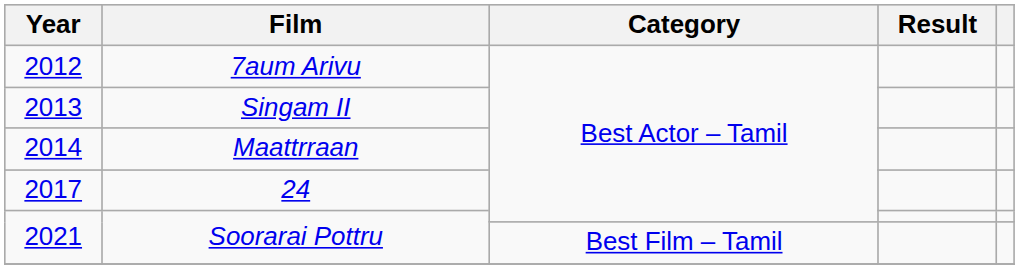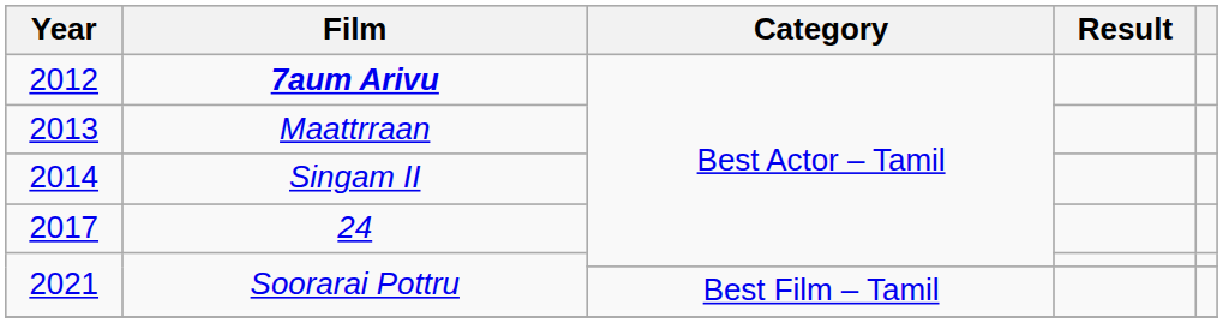 <table class="wikitable sortable" style="width:100%;">
 <tr>
 <th style="width:5%;">Year</th>
 <th style="width:25%;">Film</th>
 <th style="width:25%;">Category</th>
 <th style="width:5%;">Result</th>
 <th style="width:1%;" class="unsortable"></th>
 </tr>
 <tr>
 <td style="text-align:center;"><a href='#'>2012</a></td>
-<td style="text-align:center;"><em><a href='#'>7aum Arivu</a></em></td>
+<td style="text-align:center;"><strong><em><a href='#'>7aum Arivu</a></em></strong></td>
 <td style="text-align:center;" rowspan="5"><a href='#'>Best Actor – Tamil</a></td>
 <td></td>
 <td></td>
 </tr>
 <tr>
 <td style="text-align:center;"><a href='#'>2013</a></td>
-<td style="text-align:center;"><em><a href='#'>Singam II</a></em></td>
+<td style="text-align:center;"><em><a href='#'>Maattrraan</a></em></td>
 <td></td>
 <td></td>
 </tr>
 <tr>
 <td style="text-align:center;"><a href='#'>2014</a></td>
-<td style="text-align:center;"><em><a href='#'>Maattrraan</a></em></td>
+<td style="text-align:center;"><em><a href='#'>Singam II</a></em></td>
 <td></td>
 <td></td>
 </tr>
 <tr>
 <td style="text-align:center;"><a href='#'>2017</a></td>
 <td style="text-align:center;"><em><a href='#'>24</a></em></td>
 <td></td>
 <td></td>
 </tr>
 <tr>
 <td rowspan="2" style="text-align:center;"><a href='#'>2021</a></td>
 <td style="text-align:center;" rowspan="2"><em><a href='#'>Soorarai Pottru</a></em></td>
 <td></td>
 <td></td>
 </tr>
 <tr>
 <td style="text-align:center;"><a href='#'>Best Film – Tamil</a></td>
 <td></td>
 <td></td>
 </tr>
 <tr>
 </tr>
 <tr>
 </tr>
 </table>
